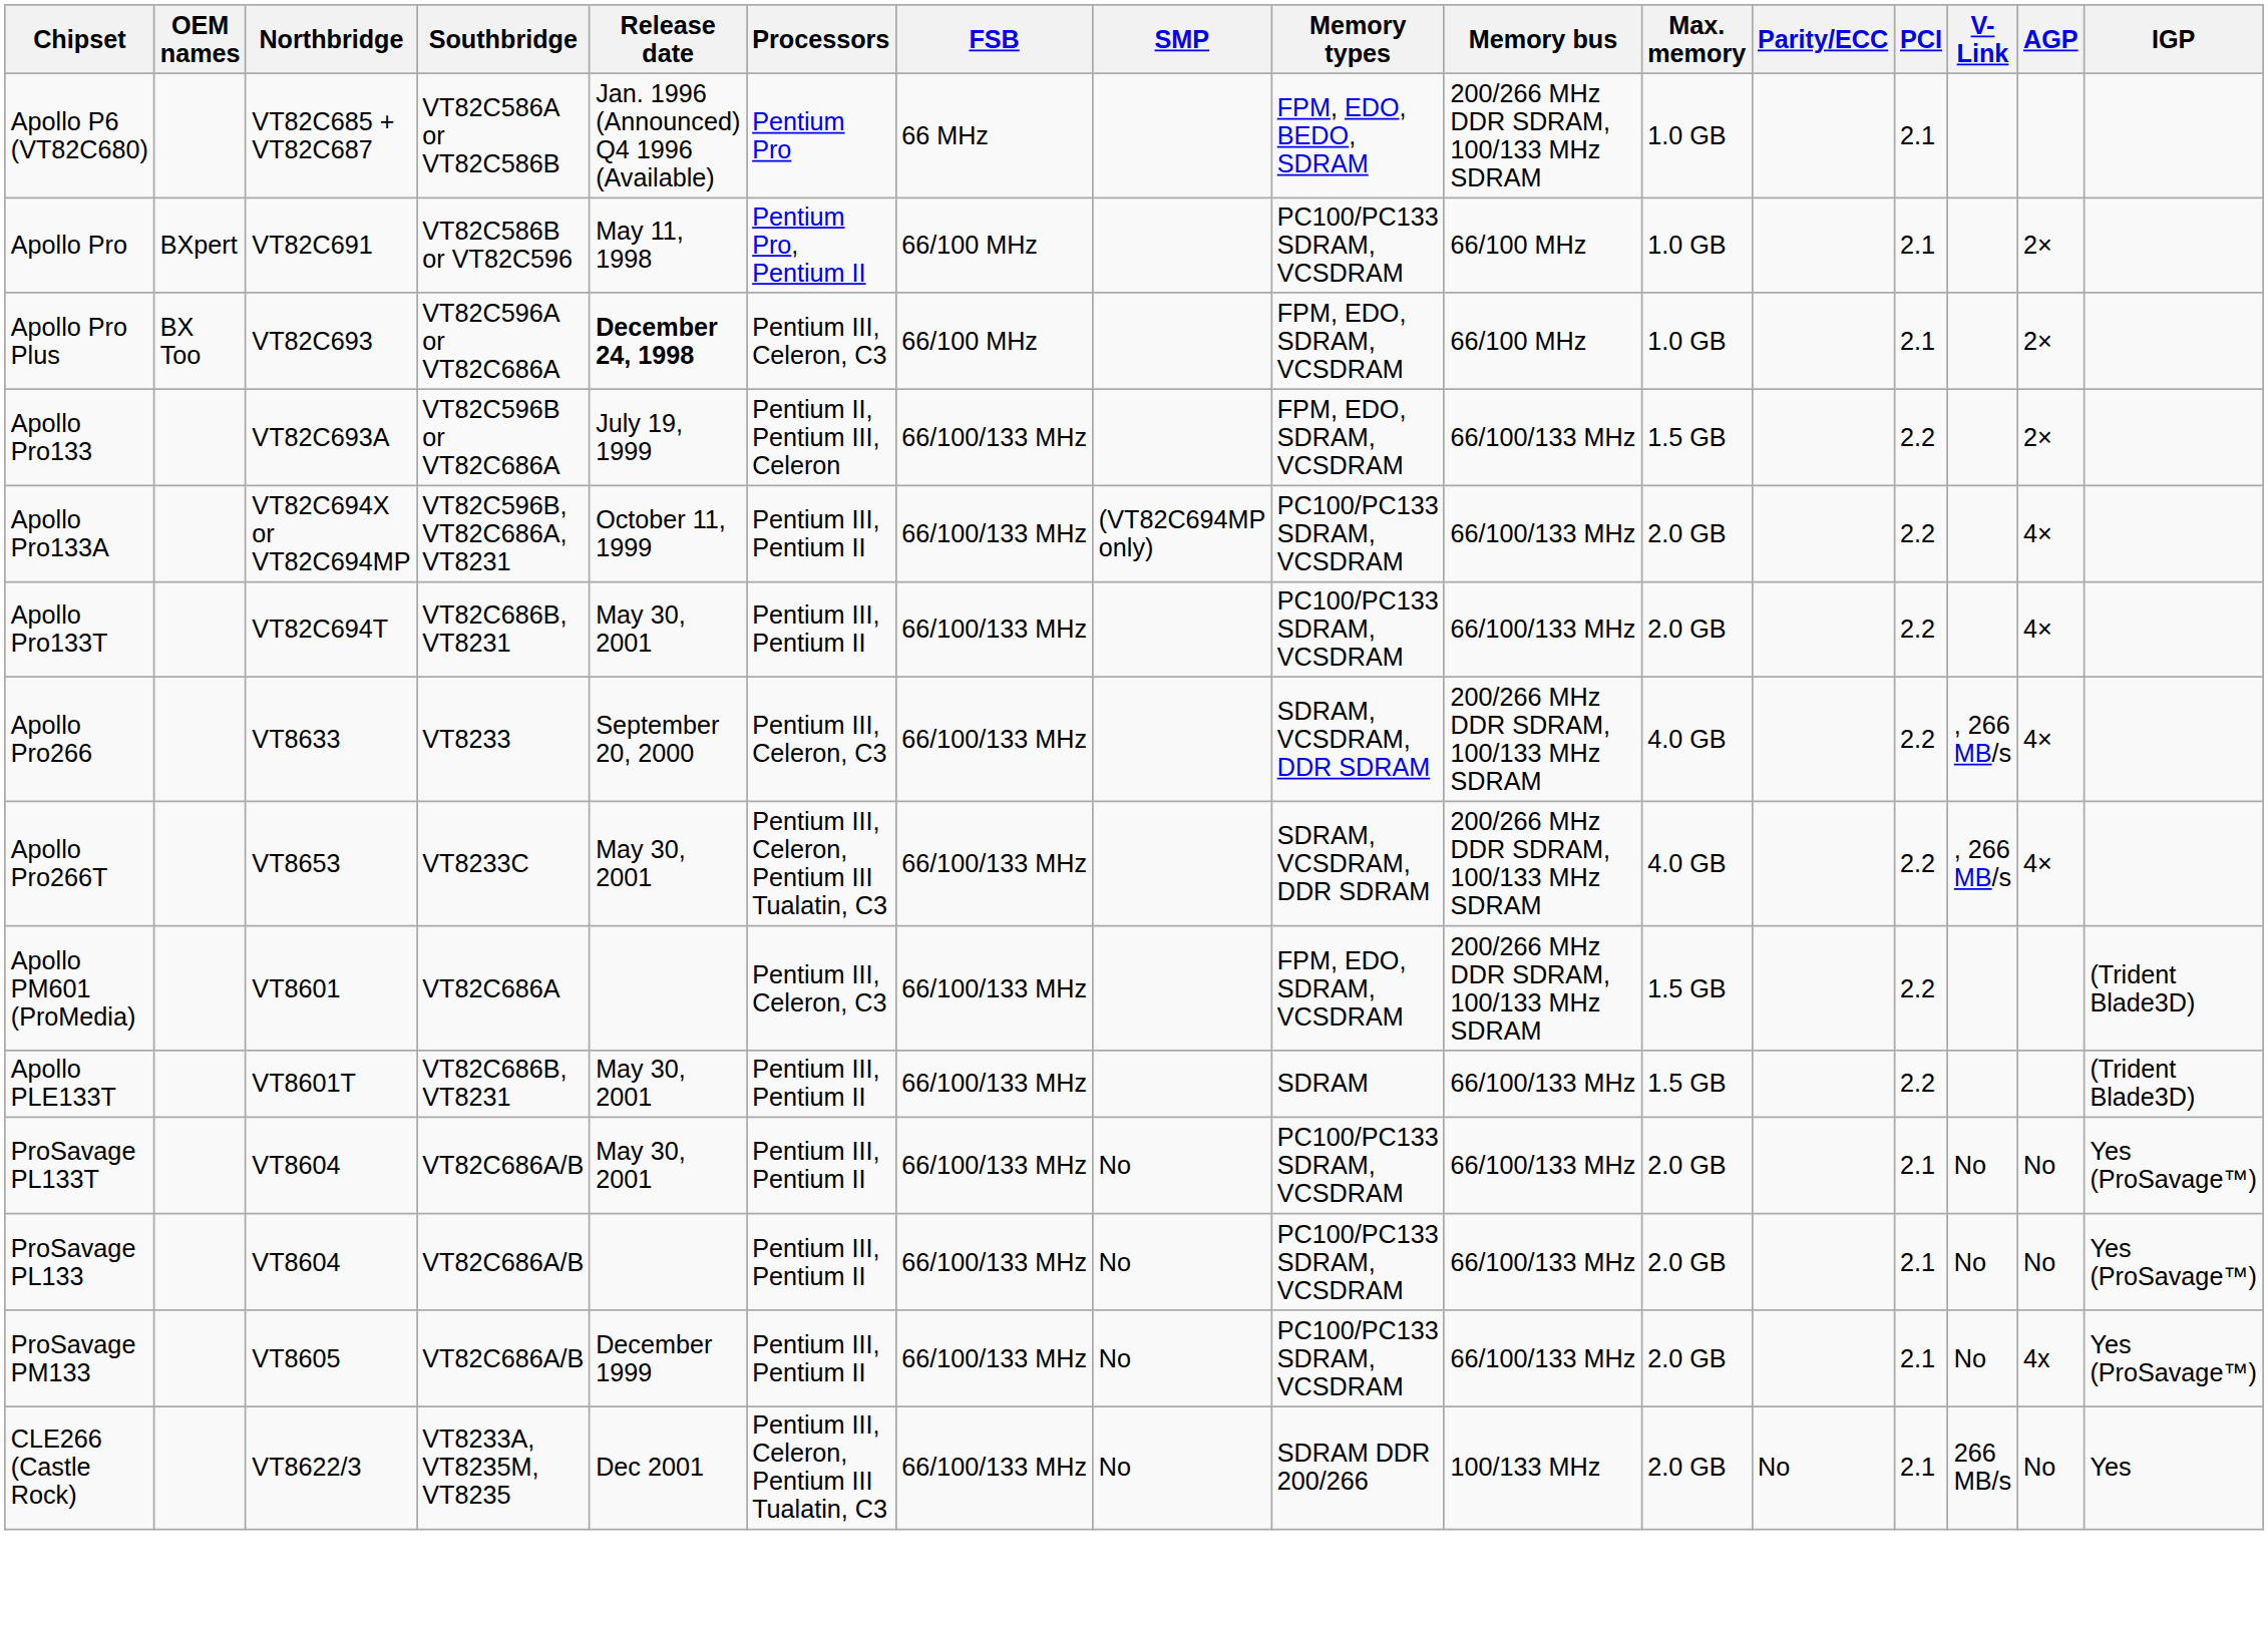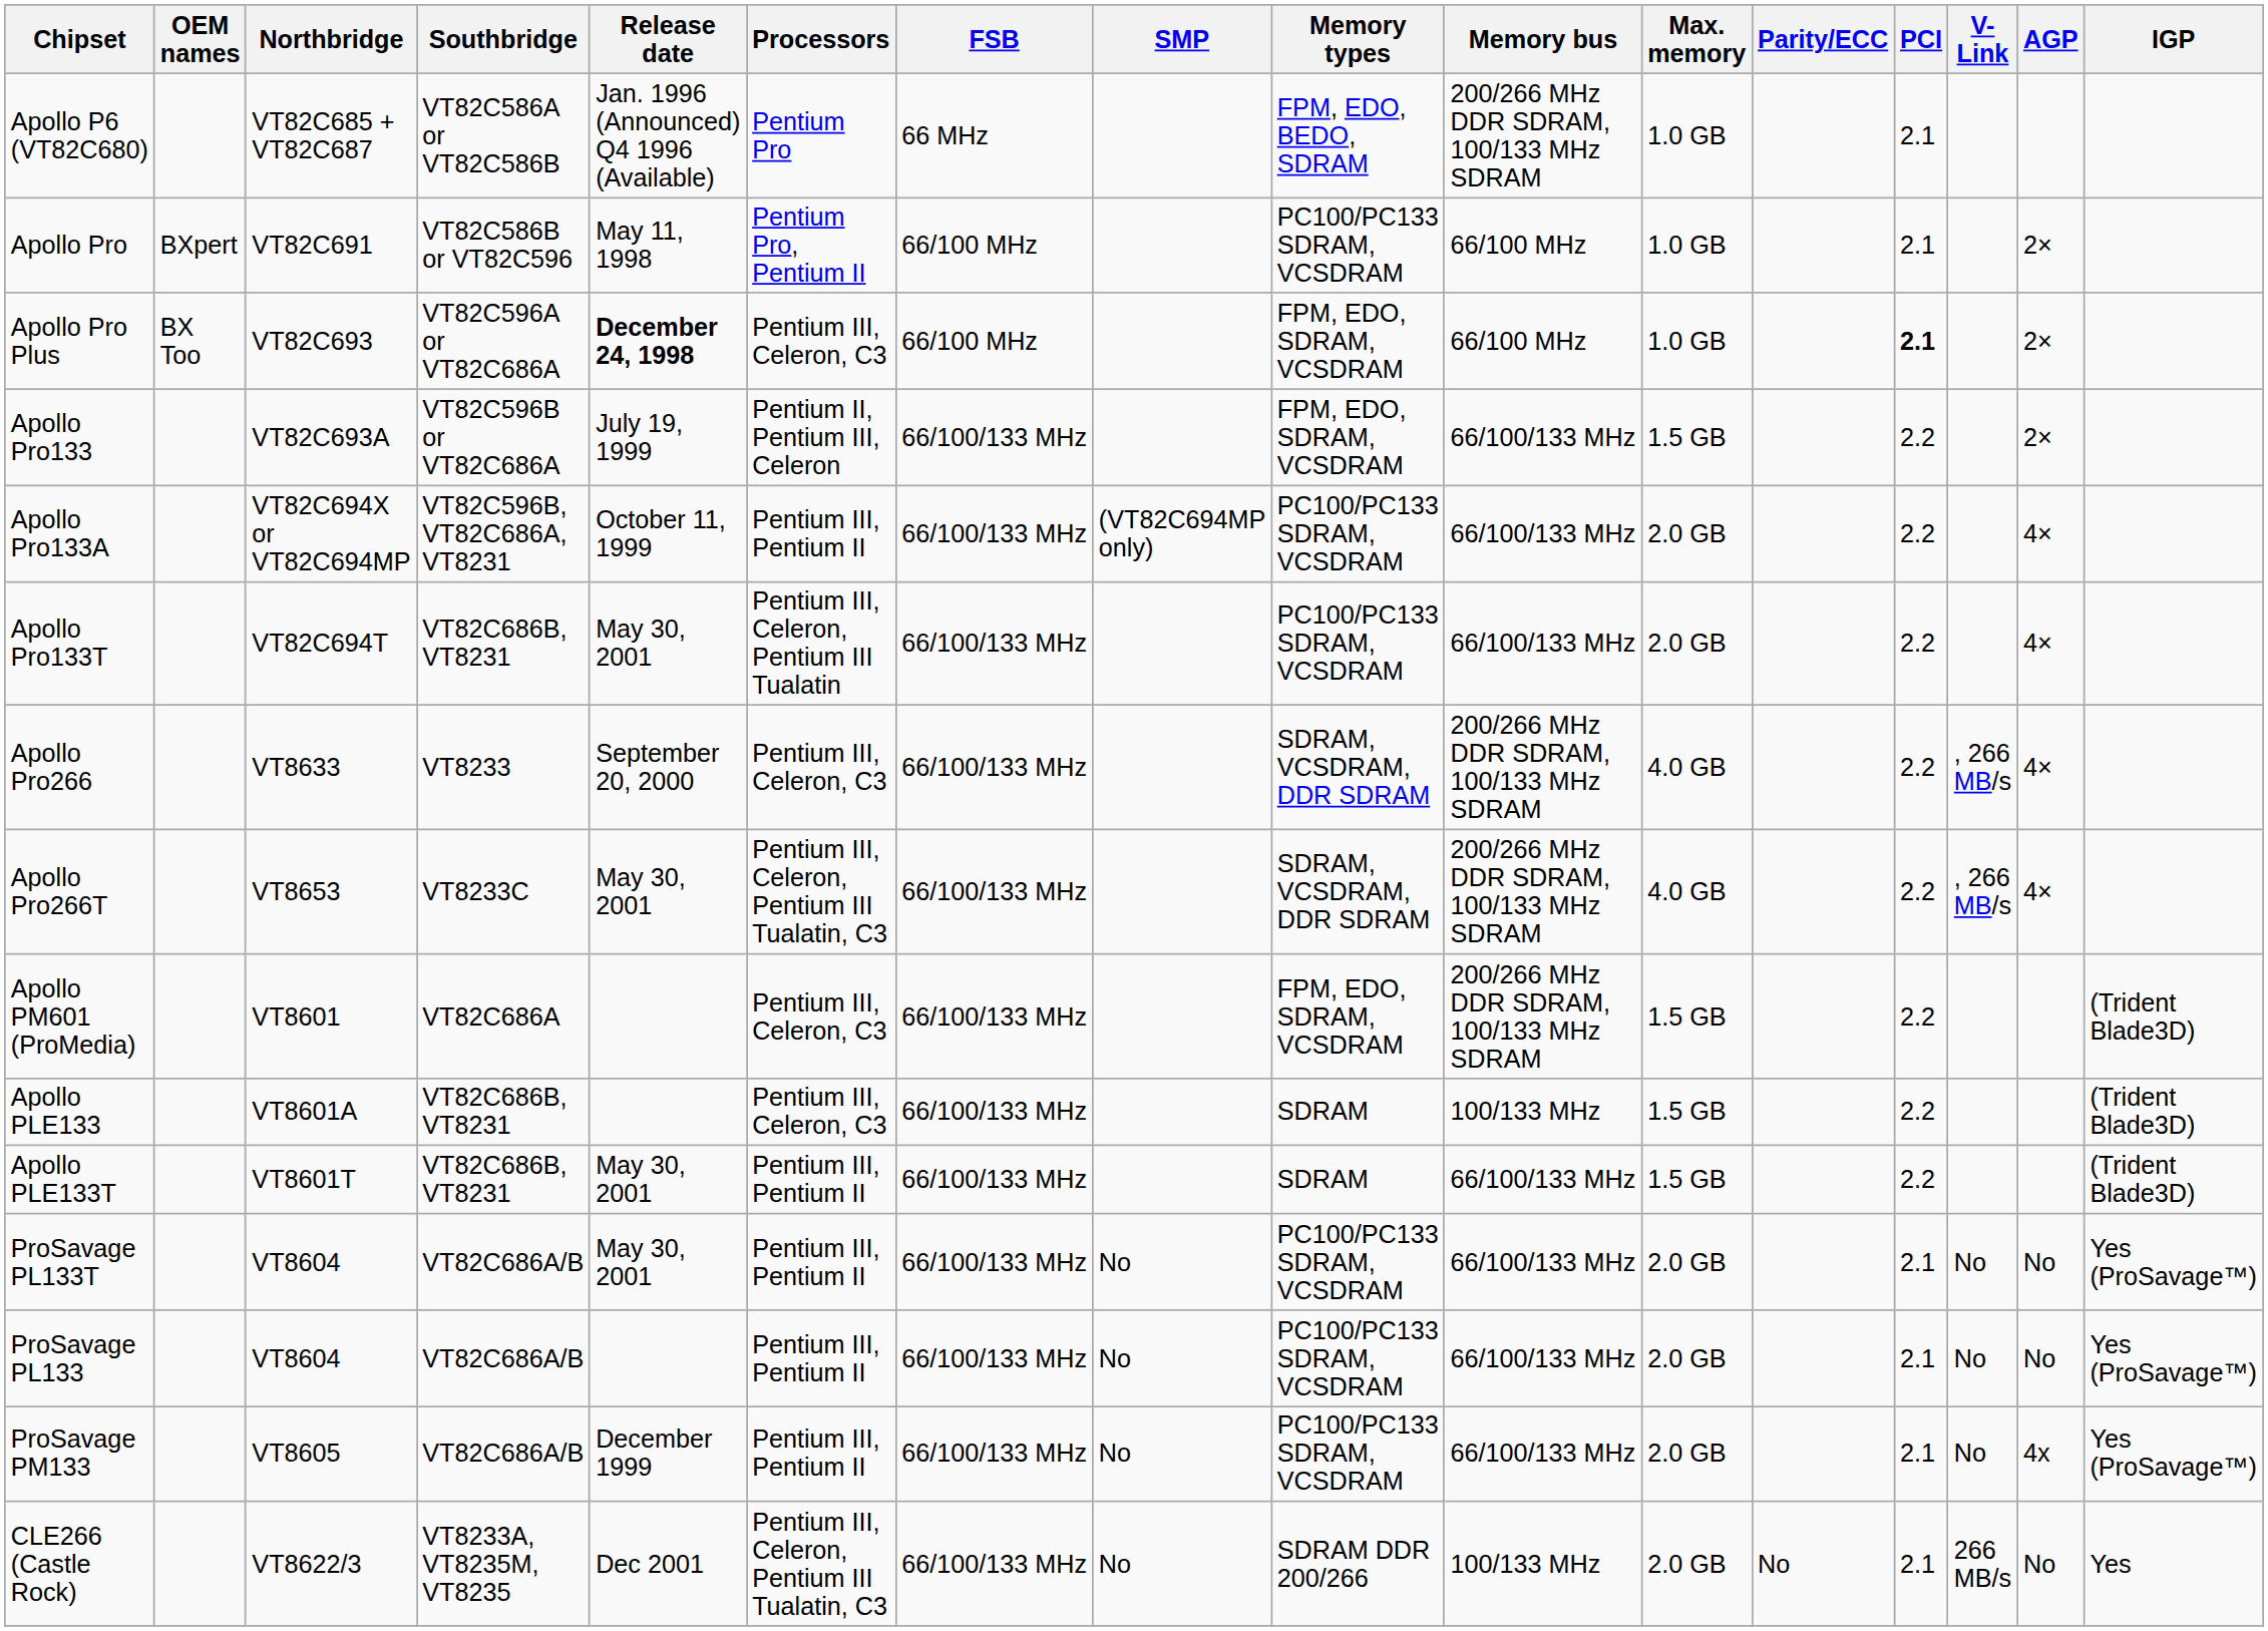 <table class="wikitable" style="font-size: 90%;">
 <tr>
 <th>Chipset</th>
 <th>OEM names</th>
 <th>Northbridge</th>
 <th>Southbridge</th>
 <th>Release date</th>
 <th>Processors</th>
 <th><a href='#'>FSB</a></th>
 <th><a href='#'>SMP</a></th>
 <th>Memory types</th>
 <th>Memory bus</th>
 <th>Max. memory</th>
 <th><a href='#'>Parity/ECC</a></th>
 <th><a href='#'>PCI</a></th>
 <th><a href='#'>V-Link</a></th>
 <th><a href='#'>AGP</a></th>
 <th>IGP</th>
 </tr>
 <tr>
 <td>Apollo P6 (VT82C680)</td>
 <td></td>
 <td>VT82C685 + VT82C687</td>
 <td>VT82C586A or VT82C586B</td>
 <td>Jan. 1996 (Announced) Q4 1996 (Available)</td>
 <td><a href='#'>Pentium Pro</a></td>
 <td>66 MHz</td>
 <td></td>
 <td><a href='#'>FPM</a>, <a href='#'>EDO</a>, <a href='#'>BEDO</a>, <a href='#'>SDRAM</a></td>
 <td>200/266 MHz DDR SDRAM, 100/133 MHz SDRAM</td>
 <td>1.0 GB</td>
 <td></td>
 <td>2.1</td>
 <td></td>
 <td></td>
 <td></td>
 </tr>
 <tr>
 <td>Apollo Pro</td>
 <td>BXpert</td>
 <td>VT82C691</td>
 <td>VT82C586B or VT82C596</td>
 <td>May 11, 1998</td>
 <td><a href='#'>Pentium Pro</a>, <a href='#'>Pentium II</a></td>
 <td>66/100 MHz</td>
 <td></td>
 <td>PC100/PC133 SDRAM, VCSDRAM</td>
 <td>66/100 MHz</td>
 <td>1.0 GB</td>
 <td></td>
 <td>2.1</td>
 <td></td>
 <td>2×</td>
 <td></td>
 </tr>
 <tr>
 <td>Apollo Pro Plus</td>
 <td>BX Too</td>
 <td>VT82C693</td>
 <td>VT82C596A or VT82C686A</td>
 <td><strong>December 24, 1998</strong></td>
 <td>Pentium III, Celeron, C3</td>
 <td>66/100 MHz</td>
 <td></td>
 <td>FPM, EDO, SDRAM, VCSDRAM</td>
 <td>66/100 MHz</td>
 <td>1.0 GB</td>
 <td></td>
-<td>2.1</td>
+<td><strong>2.1</strong></td>
 <td></td>
 <td>2×</td>
 <td></td>
 </tr>
 <tr>
 <td>Apollo Pro133</td>
 <td></td>
 <td>VT82C693A</td>
 <td>VT82C596B or VT82C686A</td>
 <td>July 19, 1999</td>
 <td>Pentium II, Pentium III, Celeron</td>
 <td>66/100/133 MHz</td>
 <td></td>
 <td>FPM, EDO, SDRAM, VCSDRAM</td>
 <td>66/100/133 MHz</td>
 <td>1.5 GB</td>
 <td></td>
 <td>2.2</td>
 <td></td>
 <td>2×</td>
 <td></td>
 </tr>
 <tr>
 <td>Apollo Pro133A</td>
 <td></td>
 <td>VT82C694X or VT82C694MP</td>
 <td>VT82C596B, VT82C686A, VT8231</td>
 <td>October 11, 1999</td>
 <td>Pentium III, Pentium II</td>
 <td>66/100/133 MHz</td>
 <td> (VT82C694MP only)</td>
 <td>PC100/PC133 SDRAM, VCSDRAM</td>
 <td>66/100/133 MHz</td>
 <td>2.0 GB</td>
 <td></td>
 <td>2.2</td>
 <td></td>
 <td>4×</td>
 <td></td>
 </tr>
 <tr>
 <td>Apollo Pro133T</td>
 <td></td>
 <td>VT82C694T</td>
 <td>VT82C686B, VT8231</td>
 <td>May 30, 2001</td>
-<td>Pentium III, Pentium II</td>
+<td>Pentium III, Celeron, Pentium III Tualatin</td>
 <td>66/100/133 MHz</td>
 <td></td>
 <td>PC100/PC133 SDRAM, VCSDRAM</td>
 <td>66/100/133 MHz</td>
 <td>2.0 GB</td>
 <td></td>
 <td>2.2</td>
 <td></td>
 <td>4×</td>
 <td></td>
 </tr>
 <tr>
 <td>Apollo Pro266</td>
 <td></td>
 <td>VT8633</td>
 <td>VT8233</td>
 <td>September 20, 2000</td>
 <td>Pentium III, Celeron, C3</td>
 <td>66/100/133 MHz</td>
 <td></td>
 <td>SDRAM, VCSDRAM, <a href='#'>DDR SDRAM</a></td>
 <td>200/266 MHz DDR SDRAM, 100/133 MHz SDRAM</td>
 <td>4.0 GB</td>
 <td></td>
 <td>2.2</td>
 <td>, 266 <a href='#'>MB</a>/s</td>
 <td>4×</td>
 <td></td>
 </tr>
 <tr>
 <td>Apollo Pro266T</td>
 <td></td>
 <td>VT8653</td>
 <td>VT8233C</td>
 <td>May 30, 2001</td>
 <td>Pentium III, Celeron, Pentium III Tualatin, C3</td>
 <td>66/100/133 MHz</td>
 <td></td>
 <td>SDRAM, VCSDRAM, DDR SDRAM</td>
 <td>200/266 MHz DDR SDRAM, 100/133 MHz SDRAM</td>
 <td>4.0 GB</td>
 <td></td>
 <td>2.2</td>
 <td>, 266 <a href='#'>MB</a>/s</td>
 <td>4×</td>
 <td></td>
 </tr>
 <tr>
 <td>Apollo PM601 (ProMedia)</td>
 <td></td>
 <td>VT8601</td>
 <td>VT82C686A</td>
 <td></td>
 <td>Pentium III, Celeron, C3</td>
 <td>66/100/133 MHz</td>
 <td></td>
 <td>FPM, EDO, SDRAM, VCSDRAM</td>
 <td>200/266 MHz DDR SDRAM, 100/133 MHz SDRAM</td>
+<td>1.5 GB</td>
+<td></td>
+<td>2.2</td>
+<td></td>
+<td></td>
+<td> (Trident Blade3D)</td>
+</tr>
+<tr>
+<td>Apollo PLE133</td>
+<td></td>
+<td>VT8601A</td>
+<td>VT82C686B, VT8231</td>
+<td></td>
+<td>Pentium III, Celeron, C3</td>
+<td>66/100/133 MHz</td>
+<td></td>
+<td>SDRAM</td>
+<td>100/133 MHz</td>
 <td>1.5 GB</td>
 <td></td>
 <td>2.2</td>
 <td></td>
 <td></td>
 <td> (Trident Blade3D)</td>
 </tr>
 <tr>
 <td>Apollo PLE133T</td>
 <td></td>
 <td>VT8601T</td>
 <td>VT82C686B, VT8231</td>
 <td>May 30, 2001</td>
 <td>Pentium III, Pentium II</td>
 <td>66/100/133 MHz</td>
 <td></td>
 <td>SDRAM</td>
 <td>66/100/133 MHz</td>
 <td>1.5 GB</td>
 <td></td>
 <td>2.2</td>
 <td></td>
 <td></td>
 <td> (Trident Blade3D)</td>
 </tr>
 <tr>
 <td>ProSavage PL133T</td>
 <td></td>
 <td>VT8604</td>
 <td>VT82C686A/B</td>
 <td>May 30, 2001</td>
 <td>Pentium III, Pentium II</td>
 <td>66/100/133 MHz</td>
 <td>No</td>
 <td>PC100/PC133 SDRAM, VCSDRAM</td>
 <td>66/100/133 MHz</td>
 <td>2.0 GB</td>
 <td></td>
 <td>2.1</td>
 <td>No</td>
 <td>No</td>
 <td>Yes (ProSavage™)</td>
 </tr>
 <tr>
 <td>ProSavage PL133</td>
 <td></td>
 <td>VT8604</td>
 <td>VT82C686A/B</td>
 <td></td>
 <td>Pentium III, Pentium II</td>
 <td>66/100/133 MHz</td>
 <td>No</td>
 <td>PC100/PC133 SDRAM, VCSDRAM</td>
 <td>66/100/133 MHz</td>
 <td>2.0 GB</td>
 <td></td>
 <td>2.1</td>
 <td>No</td>
 <td>No</td>
 <td>Yes (ProSavage™)</td>
 </tr>
 <tr>
 <td>ProSavage PM133</td>
 <td></td>
 <td>VT8605</td>
 <td>VT82C686A/B</td>
 <td>December 1999</td>
 <td>Pentium III, Pentium II</td>
 <td>66/100/133 MHz</td>
 <td>No</td>
 <td>PC100/PC133 SDRAM, VCSDRAM</td>
 <td>66/100/133 MHz</td>
 <td>2.0 GB</td>
 <td></td>
 <td>2.1</td>
 <td>No</td>
 <td>4x</td>
 <td>Yes (ProSavage™)</td>
 </tr>
 <tr>
 <td>CLE266<br>(Castle Rock)</td>
 <td></td>
 <td>VT8622/3</td>
 <td>VT8233A, VT8235M, VT8235</td>
 <td>Dec 2001</td>
 <td>Pentium III, Celeron, Pentium III Tualatin, C3</td>
 <td>66/100/133 MHz</td>
 <td>No</td>
 <td>SDRAM DDR 200/266</td>
 <td>100/133 MHz</td>
 <td>2.0 GB</td>
 <td>No</td>
 <td>2.1</td>
 <td>266 MB/s</td>
 <td>No</td>
 <td>Yes</td>
 </tr>
 </table>
